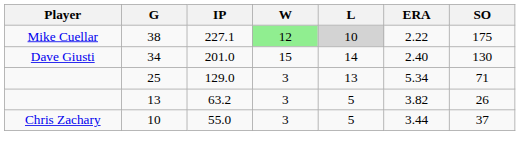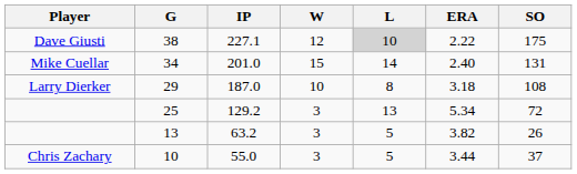 <table class="wikitable sortable">
 <tr>
 <th bgcolor="#DDDDFF" width="16%">Player</th>
 <th bgcolor="#DDDDFF" width="9%">G</th>
 <th bgcolor="#DDDDFF" width="9%">IP</th>
 <th bgcolor="#DDDDFF" width="9%">W</th>
 <th bgcolor="#DDDDFF" width="9%">L</th>
 <th bgcolor="#DDDDFF" width="9%">ERA</th>
 <th bgcolor="#DDDDFF" width="9%">SO</th>
 </tr>
 <tr align="center">
-<td><a href='#'>Mike Cuellar</a></td>
+<td><a href='#'>Dave Giusti</a></td>
 <td>38</td>
 <td>227.1</td>
-<td style="background: lightgreen;">12</td>
+<td>12</td>
 <td style="background: lightgrey;">10</td>
 <td>2.22</td>
 <td>175</td>
 </tr>
 <tr align="center">
-<td><a href='#'>Dave Giusti</a></td>
+<td><a href='#'>Mike Cuellar</a></td>
 <td>34</td>
 <td>201.0</td>
 <td>15</td>
 <td>14</td>
 <td>2.40</td>
-<td>130</td>
+<td>131</td>
+</tr>
+<tr align="center">
+<td><a href='#'>Larry Dierker</a></td>
+<td>29</td>
+<td>187.0</td>
+<td>10</td>
+<td>8</td>
+<td>3.18</td>
+<td>108</td>
 </tr>
 <tr align="center">
 <td></td>
 <td>25</td>
-<td>129.0</td>
+<td>129.2</td>
 <td>3</td>
 <td>13</td>
 <td>5.34</td>
-<td>71</td>
+<td>72</td>
 </tr>
 <tr align="center">
 <td></td>
 <td>13</td>
 <td>63.2</td>
 <td>3</td>
 <td>5</td>
 <td>3.82</td>
 <td>26</td>
 </tr>
 <tr align="center">
 <td><a href='#'>Chris Zachary</a></td>
 <td>10</td>
 <td>55.0</td>
 <td>3</td>
 <td>5</td>
 <td>3.44</td>
 <td>37</td>
 </tr>
 </table>
